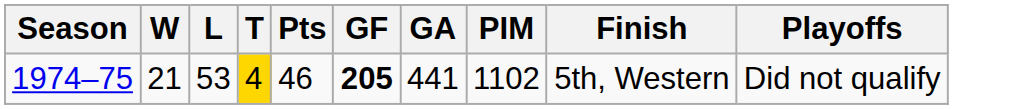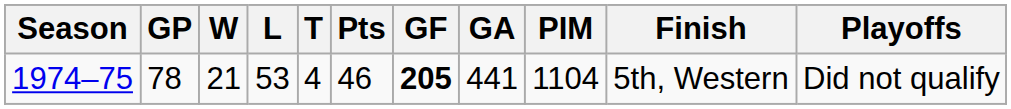 <table class="wikitable">
 <tr>
 <th>Season</th>
+<th>GP</th>
 <th>W</th>
 <th>L</th>
 <th>T</th>
 <th>Pts</th>
 <th>GF</th>
 <th>GA</th>
 <th>PIM</th>
 <th>Finish</th>
 <th>Playoffs</th>
 </tr>
 <tr>
 <td><a href='#'>1974–75</a></td>
+<td>78</td>
 <td>21</td>
 <td>53</td>
-<td style="background: gold;">4</td>
+<td>4</td>
 <td>46</td>
 <td><strong>205</strong></td>
 <td>441</td>
-<td>1102</td>
+<td>1104</td>
 <td>5th, Western</td>
 <td>Did not qualify</td>
 </tr>
 </table>
